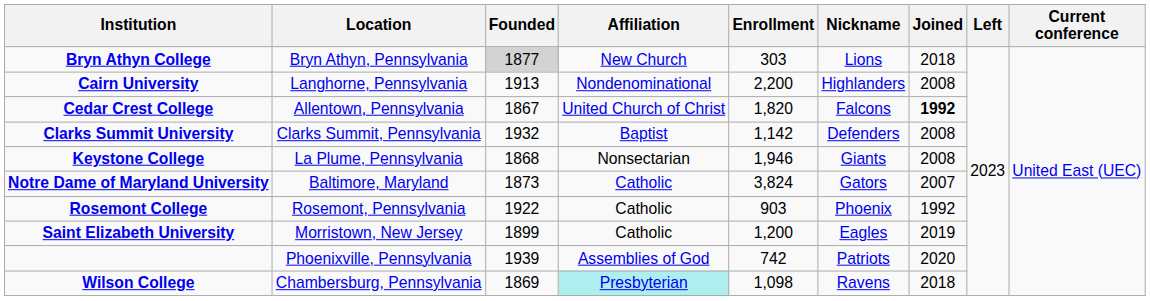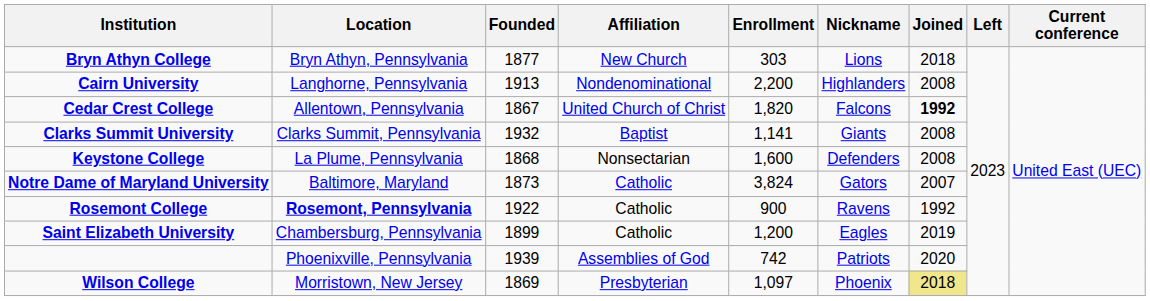 <table class="sortable wikitable" style="text-align:center;">
 <tr>
 <th>Institution</th>
 <th>Location</th>
 <th>Founded</th>
 <th>Affiliation</th>
 <th>Enrollment</th>
 <th>Nickname</th>
 <th>Joined</th>
 <th>Left</th>
 <th>Current<br>conference</th>
 </tr>
 <tr>
 <td><strong><a href='#'>Bryn Athyn College</a></strong></td>
 <td><a href='#'>Bryn Athyn, Pennsylvania</a></td>
-<td style="background: lightgrey;">1877</td>
+<td>1877</td>
 <td><a href='#'>New Church</a></td>
 <td>303</td>
 <td><a href='#'>Lions</a></td>
 <td>2018</td>
 <td rowspan="10">2023</td>
 <td rowspan="10"><a href='#'>United East (UEC)</a></td>
 </tr>
 <tr>
 <td><strong><a href='#'>Cairn University</a></strong></td>
 <td><a href='#'>Langhorne, Pennsylvania</a></td>
 <td>1913</td>
 <td><a href='#'>Nondenominational</a></td>
 <td>2,200</td>
 <td><a href='#'>Highlanders</a></td>
 <td>2008</td>
 </tr>
 <tr>
 <td><strong><a href='#'>Cedar Crest College</a></strong></td>
 <td><a href='#'>Allentown, Pennsylvania</a></td>
 <td>1867</td>
 <td><a href='#'>United Church of Christ</a></td>
 <td>1,820</td>
 <td><a href='#'>Falcons</a></td>
 <td><strong>1992</strong></td>
 </tr>
 <tr>
 <td><strong><a href='#'>Clarks Summit University</a></strong></td>
 <td><a href='#'>Clarks Summit, Pennsylvania</a></td>
 <td>1932</td>
 <td><a href='#'>Baptist</a></td>
-<td>1,142</td>
-<td><a href='#'>Defenders</a></td>
+<td>1,141</td>
+<td><a href='#'>Giants</a></td>
 <td>2008</td>
 </tr>
 <tr>
 <td><strong><a href='#'>Keystone College</a></strong></td>
 <td><a href='#'>La Plume, Pennsylvania</a></td>
 <td>1868</td>
 <td>Nonsectarian</td>
-<td>1,946</td>
-<td><a href='#'>Giants</a></td>
+<td>1,600</td>
+<td><a href='#'>Defenders</a></td>
 <td>2008</td>
 </tr>
 <tr>
 <td><strong><a href='#'>Notre Dame of Maryland University</a></strong></td>
 <td><a href='#'>Baltimore, Maryland</a></td>
 <td>1873</td>
 <td><a href='#'>Catholic</a><br></td>
 <td>3,824</td>
 <td><a href='#'>Gators</a></td>
 <td>2007</td>
 </tr>
 <tr>
 <td><strong><a href='#'>Rosemont College</a></strong></td>
-<td><a href='#'>Rosemont, Pennsylvania</a></td>
+<td><strong><a href='#'>Rosemont, Pennsylvania</a></strong></td>
 <td>1922</td>
 <td>Catholic<br></td>
-<td>903</td>
-<td><a href='#'>Phoenix</a></td>
+<td>900</td>
+<td><a href='#'>Ravens</a></td>
 <td>1992</td>
 </tr>
 <tr>
 <td><strong><a href='#'>Saint Elizabeth University</a></strong></td>
-<td><a href='#'>Morristown, New Jersey</a></td>
+<td><a href='#'>Chambersburg, Pennsylvania</a></td>
 <td>1899</td>
 <td>Catholic<br></td>
 <td>1,200</td>
 <td><a href='#'>Eagles</a></td>
 <td>2019</td>
 </tr>
 <tr>
 <td></td>
 <td><a href='#'>Phoenixville, Pennsylvania</a></td>
 <td>1939</td>
 <td><a href='#'>Assemblies of God</a></td>
 <td>742</td>
 <td><a href='#'>Patriots</a></td>
 <td>2020</td>
 </tr>
 <tr>
 <td><strong><a href='#'>Wilson College</a></strong></td>
-<td><a href='#'>Chambersburg, Pennsylvania</a></td>
+<td><a href='#'>Morristown, New Jersey</a></td>
 <td>1869</td>
-<td style="background: paleturquoise;"><a href='#'>Presbyterian</a></td>
-<td>1,098</td>
-<td><a href='#'>Ravens</a></td>
-<td>2018</td>
+<td><a href='#'>Presbyterian</a></td>
+<td>1,097</td>
+<td><a href='#'>Phoenix</a></td>
+<td style="background: khaki;">2018</td>
 </tr>
 </table>
